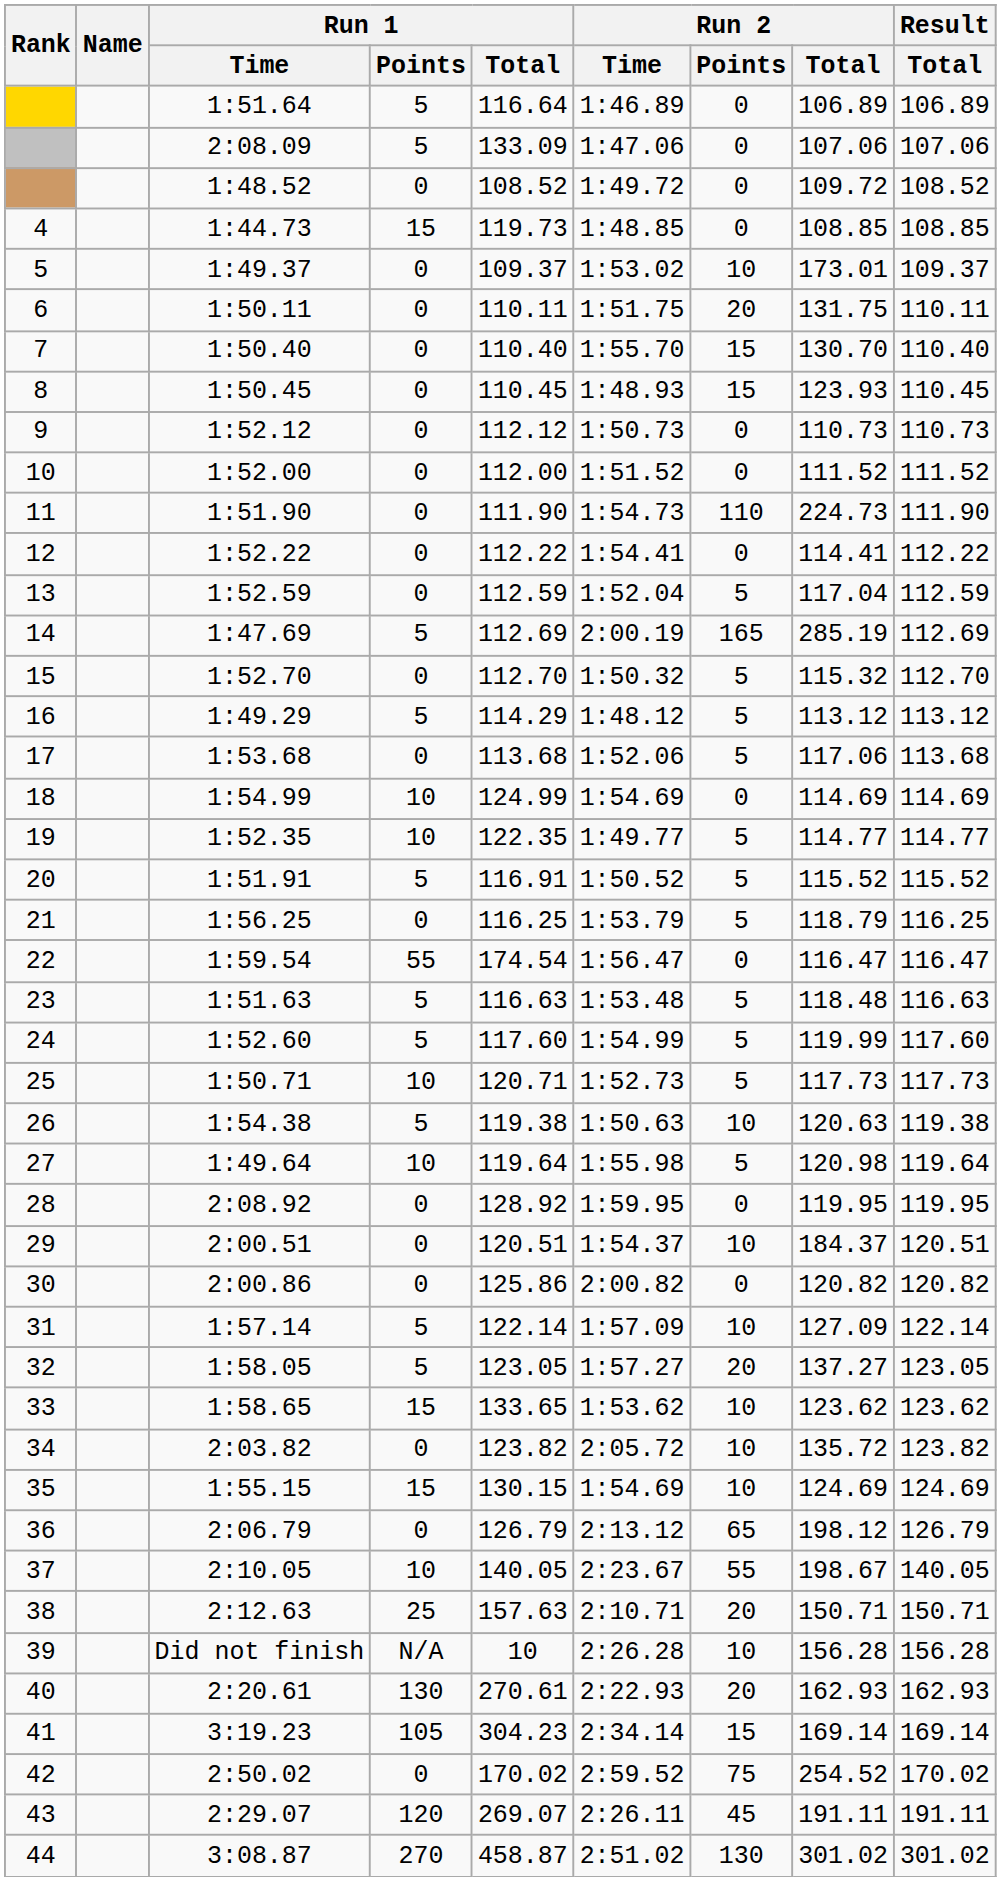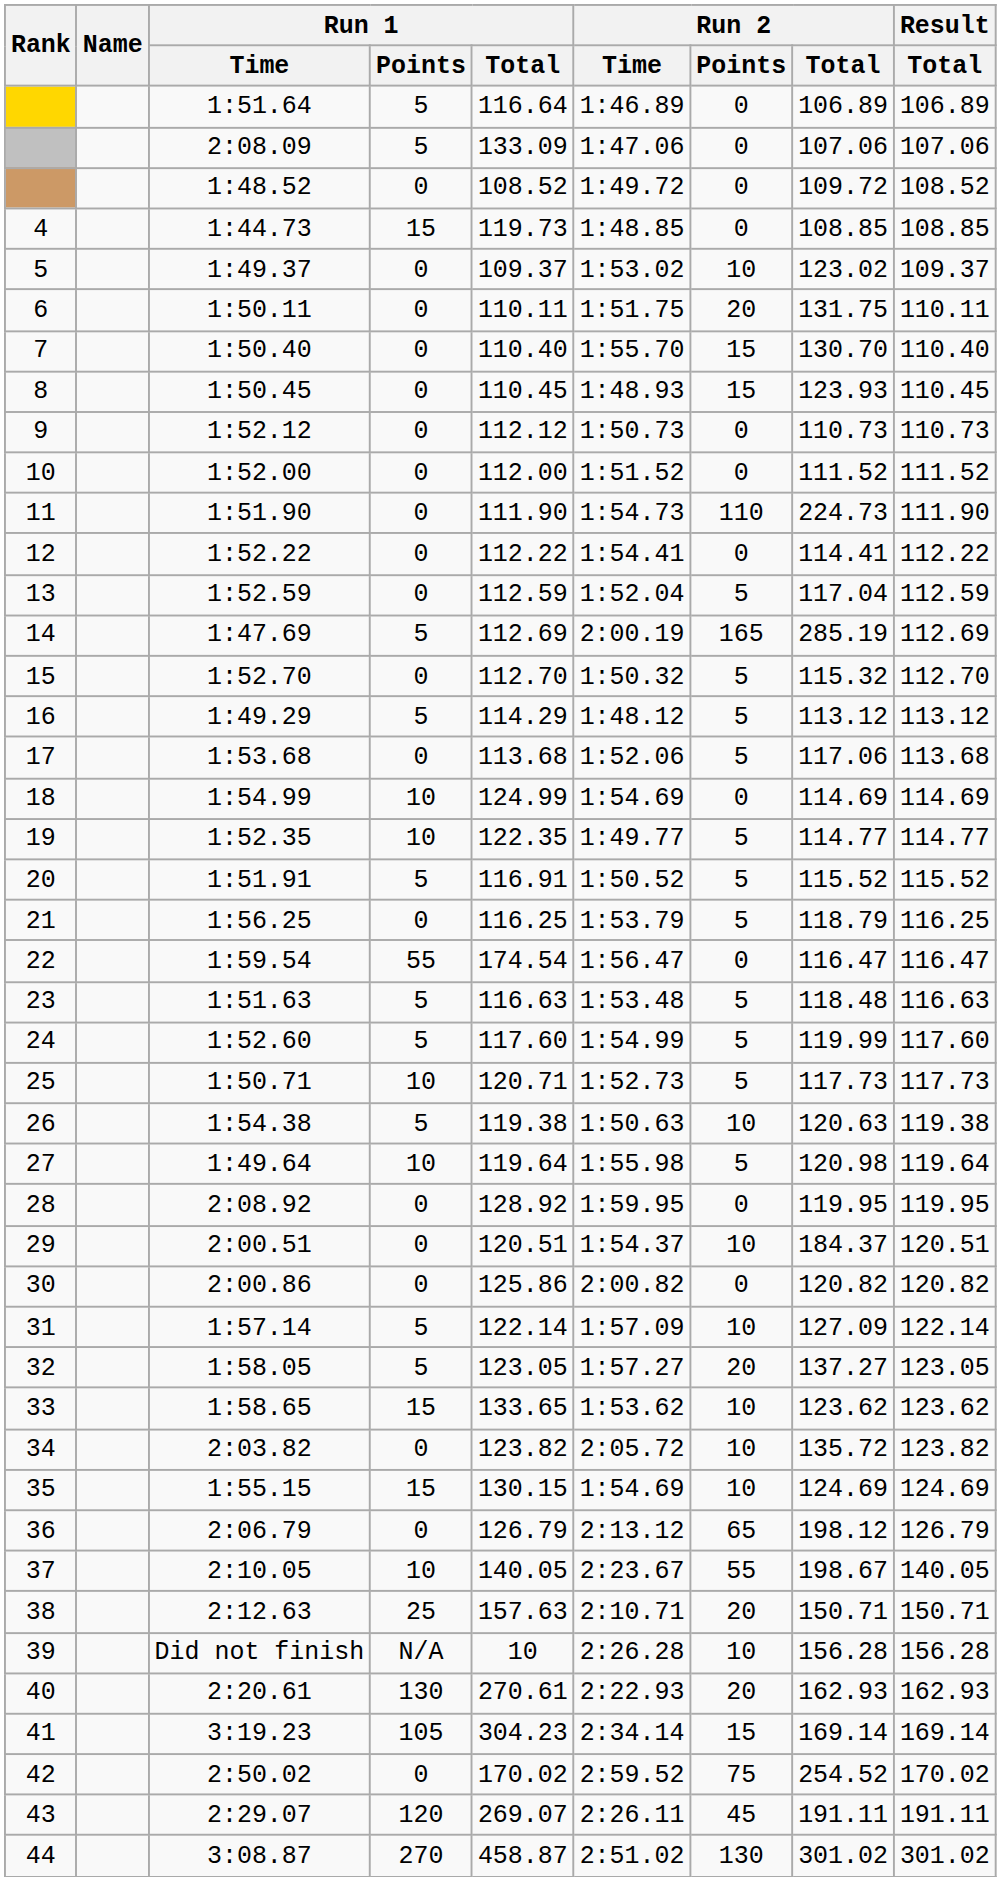 <table class="wikitable" style="text-align:center">
 <tr>
 <th rowspan=2>Rank</th>
 <th rowspan=2>Name</th>
 <th colspan=3>Run 1</th>
 <th colspan=3>Run 2</th>
 <th>Result</th>
 </tr>
 <tr>
 <th>Time</th>
 <th>Points</th>
 <th>Total</th>
 <th>Time</th>
 <th>Points</th>
 <th>Total</th>
 <th>Total</th>
 </tr>
 <tr>
 <td bgcolor=gold></td>
 <td align=left></td>
 <td>1:51.64</td>
 <td>5</td>
 <td>116.64</td>
 <td>1:46.89</td>
 <td>0</td>
 <td>106.89</td>
 <td>106.89</td>
 </tr>
 <tr>
 <td bgcolor=silver></td>
 <td align=left></td>
 <td>2:08.09</td>
 <td>5</td>
 <td>133.09</td>
 <td>1:47.06</td>
 <td>0</td>
 <td>107.06</td>
 <td>107.06</td>
 </tr>
 <tr>
 <td bgcolor=cc9966></td>
 <td align=left></td>
 <td>1:48.52</td>
 <td>0</td>
 <td>108.52</td>
 <td>1:49.72</td>
 <td>0</td>
 <td>109.72</td>
 <td>108.52</td>
 </tr>
 <tr>
 <td>4</td>
 <td align=left></td>
 <td>1:44.73</td>
 <td>15</td>
 <td>119.73</td>
 <td>1:48.85</td>
 <td>0</td>
 <td>108.85</td>
 <td>108.85</td>
 </tr>
 <tr>
 <td>5</td>
 <td align=left></td>
 <td>1:49.37</td>
 <td>0</td>
 <td>109.37</td>
 <td>1:53.02</td>
 <td>10</td>
-<td>173.01</td>
+<td>123.02</td>
 <td>109.37</td>
 </tr>
 <tr>
 <td>6</td>
 <td align=left></td>
 <td>1:50.11</td>
 <td>0</td>
 <td>110.11</td>
 <td>1:51.75</td>
 <td>20</td>
 <td>131.75</td>
 <td>110.11</td>
 </tr>
 <tr>
 <td>7</td>
 <td align=left></td>
 <td>1:50.40</td>
 <td>0</td>
 <td>110.40</td>
 <td>1:55.70</td>
 <td>15</td>
 <td>130.70</td>
 <td>110.40</td>
 </tr>
 <tr>
 <td>8</td>
 <td align=left></td>
 <td>1:50.45</td>
 <td>0</td>
 <td>110.45</td>
 <td>1:48.93</td>
 <td>15</td>
 <td>123.93</td>
 <td>110.45</td>
 </tr>
 <tr>
 <td>9</td>
 <td align=left></td>
 <td>1:52.12</td>
 <td>0</td>
 <td>112.12</td>
 <td>1:50.73</td>
 <td>0</td>
 <td>110.73</td>
 <td>110.73</td>
 </tr>
 <tr>
 <td>10</td>
 <td align=left></td>
 <td>1:52.00</td>
 <td>0</td>
 <td>112.00</td>
 <td>1:51.52</td>
 <td>0</td>
 <td>111.52</td>
 <td>111.52</td>
 </tr>
 <tr>
 <td>11</td>
 <td align=left></td>
 <td>1:51.90</td>
 <td>0</td>
 <td>111.90</td>
 <td>1:54.73</td>
 <td>110</td>
 <td>224.73</td>
 <td>111.90</td>
 </tr>
 <tr>
 <td>12</td>
 <td align=left></td>
 <td>1:52.22</td>
 <td>0</td>
 <td>112.22</td>
 <td>1:54.41</td>
 <td>0</td>
 <td>114.41</td>
 <td>112.22</td>
 </tr>
 <tr>
 <td>13</td>
 <td align=left></td>
 <td>1:52.59</td>
 <td>0</td>
 <td>112.59</td>
 <td>1:52.04</td>
 <td>5</td>
 <td>117.04</td>
 <td>112.59</td>
 </tr>
 <tr>
 <td>14</td>
 <td align=left></td>
 <td>1:47.69</td>
 <td>5</td>
 <td>112.69</td>
 <td>2:00.19</td>
 <td>165</td>
 <td>285.19</td>
 <td>112.69</td>
 </tr>
 <tr>
 <td>15</td>
 <td align=left></td>
 <td>1:52.70</td>
 <td>0</td>
 <td>112.70</td>
 <td>1:50.32</td>
 <td>5</td>
 <td>115.32</td>
 <td>112.70</td>
 </tr>
 <tr>
 <td>16</td>
 <td align=left></td>
 <td>1:49.29</td>
 <td>5</td>
 <td>114.29</td>
 <td>1:48.12</td>
 <td>5</td>
 <td>113.12</td>
 <td>113.12</td>
 </tr>
 <tr>
 <td>17</td>
 <td align=left></td>
 <td>1:53.68</td>
 <td>0</td>
 <td>113.68</td>
 <td>1:52.06</td>
 <td>5</td>
 <td>117.06</td>
 <td>113.68</td>
 </tr>
 <tr>
 <td>18</td>
 <td align=left></td>
 <td>1:54.99</td>
 <td>10</td>
 <td>124.99</td>
 <td>1:54.69</td>
 <td>0</td>
 <td>114.69</td>
 <td>114.69</td>
 </tr>
 <tr>
 <td>19</td>
 <td align=left></td>
 <td>1:52.35</td>
 <td>10</td>
 <td>122.35</td>
 <td>1:49.77</td>
 <td>5</td>
 <td>114.77</td>
 <td>114.77</td>
 </tr>
 <tr>
 <td>20</td>
 <td align=left></td>
 <td>1:51.91</td>
 <td>5</td>
 <td>116.91</td>
 <td>1:50.52</td>
 <td>5</td>
 <td>115.52</td>
 <td>115.52</td>
 </tr>
 <tr>
 <td>21</td>
 <td align=left></td>
 <td>1:56.25</td>
 <td>0</td>
 <td>116.25</td>
 <td>1:53.79</td>
 <td>5</td>
 <td>118.79</td>
 <td>116.25</td>
 </tr>
 <tr>
 <td>22</td>
 <td align=left></td>
 <td>1:59.54</td>
 <td>55</td>
 <td>174.54</td>
 <td>1:56.47</td>
 <td>0</td>
 <td>116.47</td>
 <td>116.47</td>
 </tr>
 <tr>
 <td>23</td>
 <td align=left></td>
 <td>1:51.63</td>
 <td>5</td>
 <td>116.63</td>
 <td>1:53.48</td>
 <td>5</td>
 <td>118.48</td>
 <td>116.63</td>
 </tr>
 <tr>
 <td>24</td>
 <td align=left></td>
 <td>1:52.60</td>
 <td>5</td>
 <td>117.60</td>
 <td>1:54.99</td>
 <td>5</td>
 <td>119.99</td>
 <td>117.60</td>
 </tr>
 <tr>
 <td>25</td>
 <td align=left></td>
 <td>1:50.71</td>
 <td>10</td>
 <td>120.71</td>
 <td>1:52.73</td>
 <td>5</td>
 <td>117.73</td>
 <td>117.73</td>
 </tr>
 <tr>
 <td>26</td>
 <td align=left></td>
 <td>1:54.38</td>
 <td>5</td>
 <td>119.38</td>
 <td>1:50.63</td>
 <td>10</td>
 <td>120.63</td>
 <td>119.38</td>
 </tr>
 <tr>
 <td>27</td>
 <td align=left></td>
 <td>1:49.64</td>
 <td>10</td>
 <td>119.64</td>
 <td>1:55.98</td>
 <td>5</td>
 <td>120.98</td>
 <td>119.64</td>
 </tr>
 <tr>
 <td>28</td>
 <td align=left></td>
 <td>2:08.92</td>
 <td>0</td>
 <td>128.92</td>
 <td>1:59.95</td>
 <td>0</td>
 <td>119.95</td>
 <td>119.95</td>
 </tr>
 <tr>
 <td>29</td>
 <td align=left></td>
 <td>2:00.51</td>
 <td>0</td>
 <td>120.51</td>
 <td>1:54.37</td>
 <td>10</td>
 <td>184.37</td>
 <td>120.51</td>
 </tr>
 <tr>
 <td>30</td>
 <td align=left></td>
 <td>2:00.86</td>
 <td>0</td>
 <td>125.86</td>
 <td>2:00.82</td>
 <td>0</td>
 <td>120.82</td>
 <td>120.82</td>
 </tr>
 <tr>
 <td>31</td>
 <td align=left></td>
 <td>1:57.14</td>
 <td>5</td>
 <td>122.14</td>
 <td>1:57.09</td>
 <td>10</td>
 <td>127.09</td>
 <td>122.14</td>
 </tr>
 <tr>
 <td>32</td>
 <td align=left></td>
 <td>1:58.05</td>
 <td>5</td>
 <td>123.05</td>
 <td>1:57.27</td>
 <td>20</td>
 <td>137.27</td>
 <td>123.05</td>
 </tr>
 <tr>
 <td>33</td>
 <td align=left></td>
 <td>1:58.65</td>
 <td>15</td>
 <td>133.65</td>
 <td>1:53.62</td>
 <td>10</td>
 <td>123.62</td>
 <td>123.62</td>
 </tr>
 <tr>
 <td>34</td>
 <td align=left></td>
 <td>2:03.82</td>
 <td>0</td>
 <td>123.82</td>
 <td>2:05.72</td>
 <td>10</td>
 <td>135.72</td>
 <td>123.82</td>
 </tr>
 <tr>
 <td>35</td>
 <td align=left></td>
 <td>1:55.15</td>
 <td>15</td>
 <td>130.15</td>
 <td>1:54.69</td>
 <td>10</td>
 <td>124.69</td>
 <td>124.69</td>
 </tr>
 <tr>
 <td>36</td>
 <td align=left></td>
 <td>2:06.79</td>
 <td>0</td>
 <td>126.79</td>
 <td>2:13.12</td>
 <td>65</td>
 <td>198.12</td>
 <td>126.79</td>
 </tr>
 <tr>
 <td>37</td>
 <td align=left></td>
 <td>2:10.05</td>
 <td>10</td>
 <td>140.05</td>
 <td>2:23.67</td>
 <td>55</td>
 <td>198.67</td>
 <td>140.05</td>
 </tr>
 <tr>
 <td>38</td>
 <td align=left></td>
 <td>2:12.63</td>
 <td>25</td>
 <td>157.63</td>
 <td>2:10.71</td>
 <td>20</td>
 <td>150.71</td>
 <td>150.71</td>
 </tr>
 <tr>
 <td>39</td>
 <td align=left></td>
 <td>Did not finish</td>
 <td>N/A</td>
 <td>10</td>
 <td>2:26.28</td>
 <td>10</td>
 <td>156.28</td>
 <td>156.28</td>
 </tr>
 <tr>
 <td>40</td>
 <td align=left></td>
 <td>2:20.61</td>
 <td>130</td>
 <td>270.61</td>
 <td>2:22.93</td>
 <td>20</td>
 <td>162.93</td>
 <td>162.93</td>
 </tr>
 <tr>
 <td>41</td>
 <td align=left></td>
 <td>3:19.23</td>
 <td>105</td>
 <td>304.23</td>
 <td>2:34.14</td>
 <td>15</td>
 <td>169.14</td>
 <td>169.14</td>
 </tr>
 <tr>
 <td>42</td>
 <td align=left></td>
 <td>2:50.02</td>
 <td>0</td>
 <td>170.02</td>
 <td>2:59.52</td>
 <td>75</td>
 <td>254.52</td>
 <td>170.02</td>
 </tr>
 <tr>
 <td>43</td>
 <td align=left></td>
 <td>2:29.07</td>
 <td>120</td>
 <td>269.07</td>
 <td>2:26.11</td>
 <td>45</td>
 <td>191.11</td>
 <td>191.11</td>
 </tr>
 <tr>
 <td>44</td>
 <td align=left></td>
 <td>3:08.87</td>
 <td>270</td>
 <td>458.87</td>
 <td>2:51.02</td>
 <td>130</td>
 <td>301.02</td>
 <td>301.02</td>
 </tr>
 </table>
